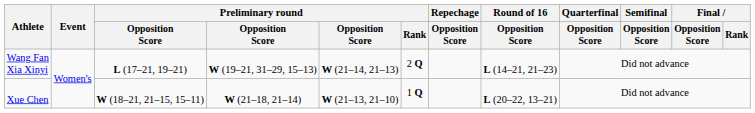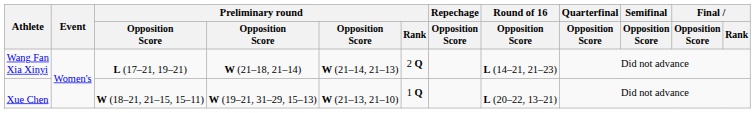 <table class=wikitable style=font-size:90%;text-align:center>
 <tr>
 <th rowspan=2>Athlete</th>
 <th rowspan=2>Event</th>
 <th colspan=4>Preliminary round</th>
 <th>Repechage</th>
 <th>Round of 16</th>
 <th>Quarterfinal</th>
 <th>Semifinal</th>
 <th colspan=2>Final / </th>
 </tr>
 <tr style=font-size:95%>
 <th>Opposition<br>Score</th>
 <th>Opposition<br>Score</th>
 <th>Opposition<br>Score</th>
 <th>Rank</th>
 <th>Opposition<br>Score</th>
 <th>Opposition<br>Score</th>
 <th>Opposition<br>Score</th>
 <th>Opposition<br>Score</th>
 <th>Opposition<br>Score</th>
 <th>Rank</th>
 </tr>
 <tr>
 <td align=left><a href='#'>Wang Fan</a><br><a href='#'>Xia Xinyi</a></td>
 <td align=left rowspan=2><a href='#'>Women's</a></td>
 <td><br><strong>L</strong> (17–21, 19–21)</td>
-<td><br><strong>W</strong> (19–21, 31–29, 15–13)</td>
+<td><br><strong>W</strong> (21–18, 21–14)</td>
 <td><br><strong>W</strong> (21–14, 21–13)</td>
 <td>2 <strong>Q</strong></td>
 <td></td>
 <td><br><strong>L</strong> (14–21, 21–23)</td>
 <td colspan=4>Did not advance</td>
 </tr>
 <tr>
 <td align=left><br><a href='#'>Xue Chen</a></td>
 <td><br><strong>W</strong> (18–21, 21–15, 15–11)</td>
-<td><br><strong>W</strong> (21–18, 21–14)</td>
+<td><br><strong>W</strong> (19–21, 31–29, 15–13)</td>
 <td><br><strong>W</strong> (21–13, 21–10)</td>
 <td>1 <strong>Q</strong></td>
 <td></td>
 <td><br><strong>L</strong> (20–22, 13–21)</td>
 <td colspan=4>Did not advance</td>
 </tr>
 </table>
